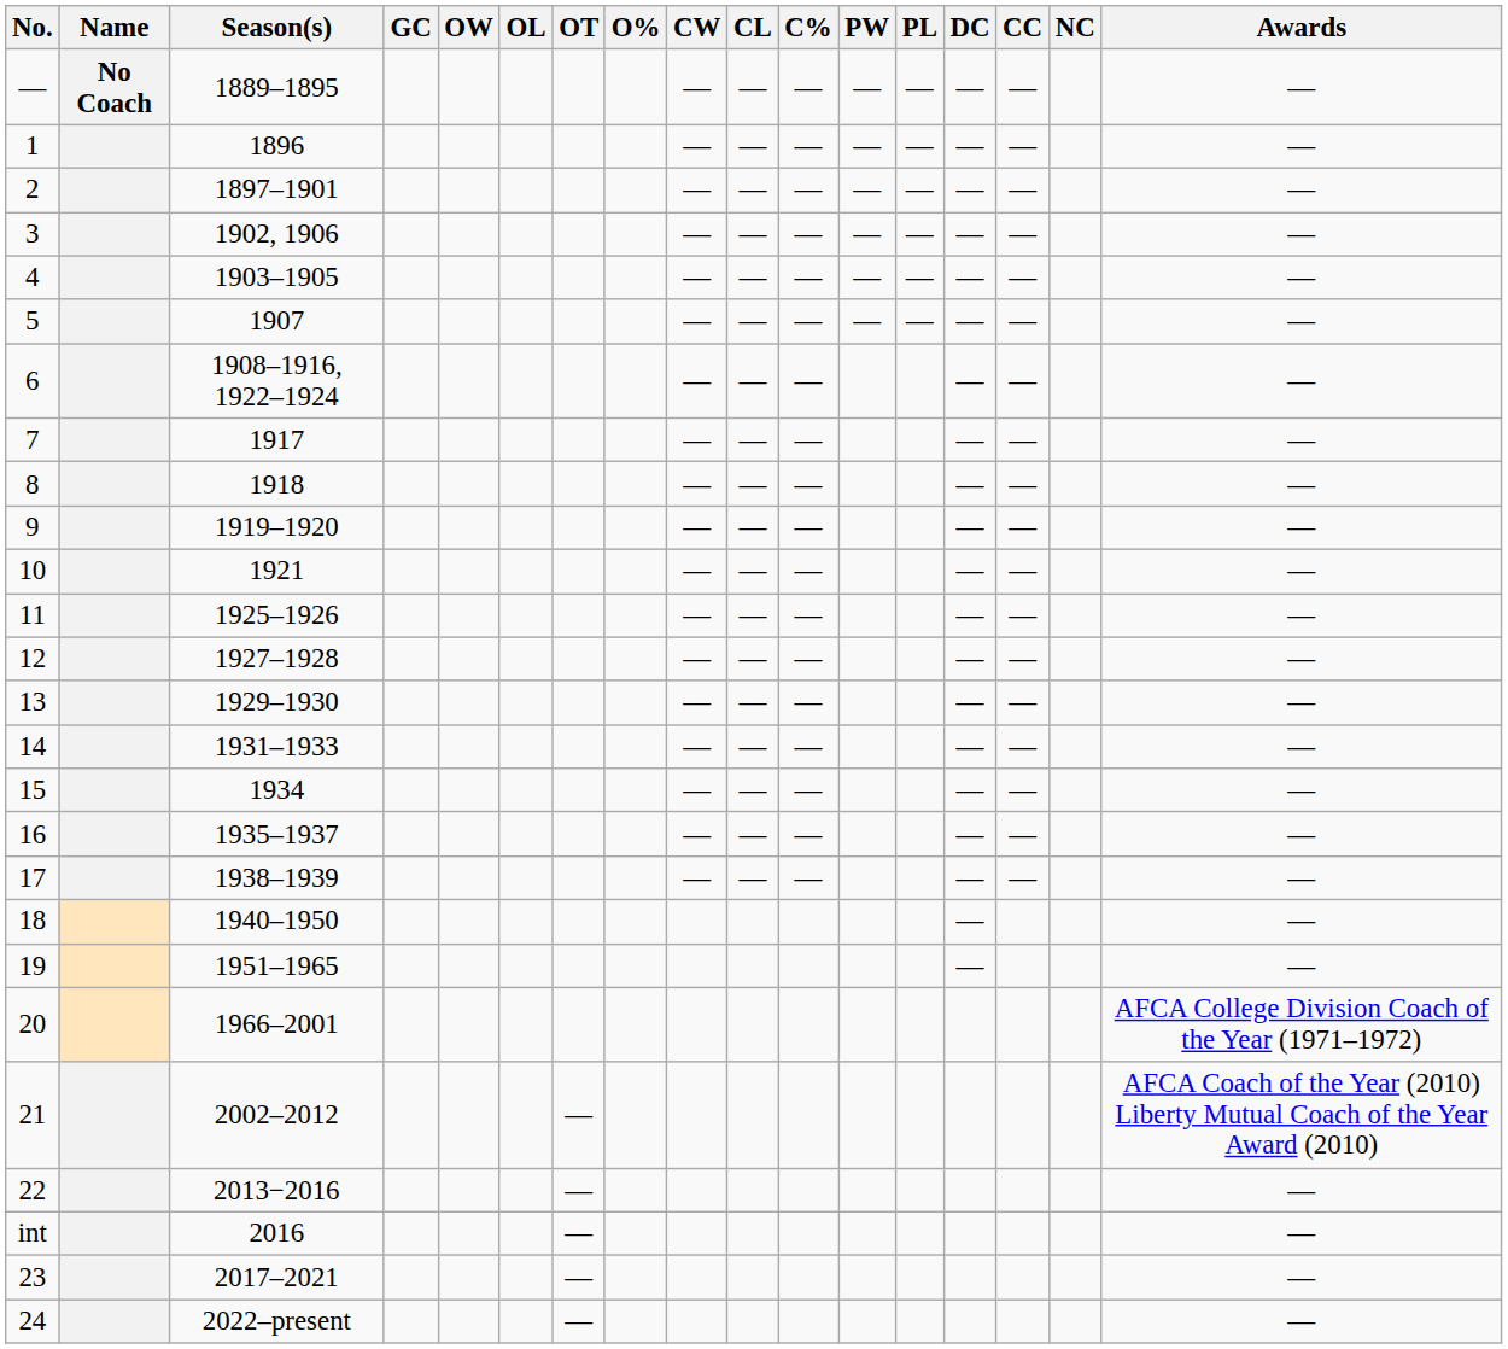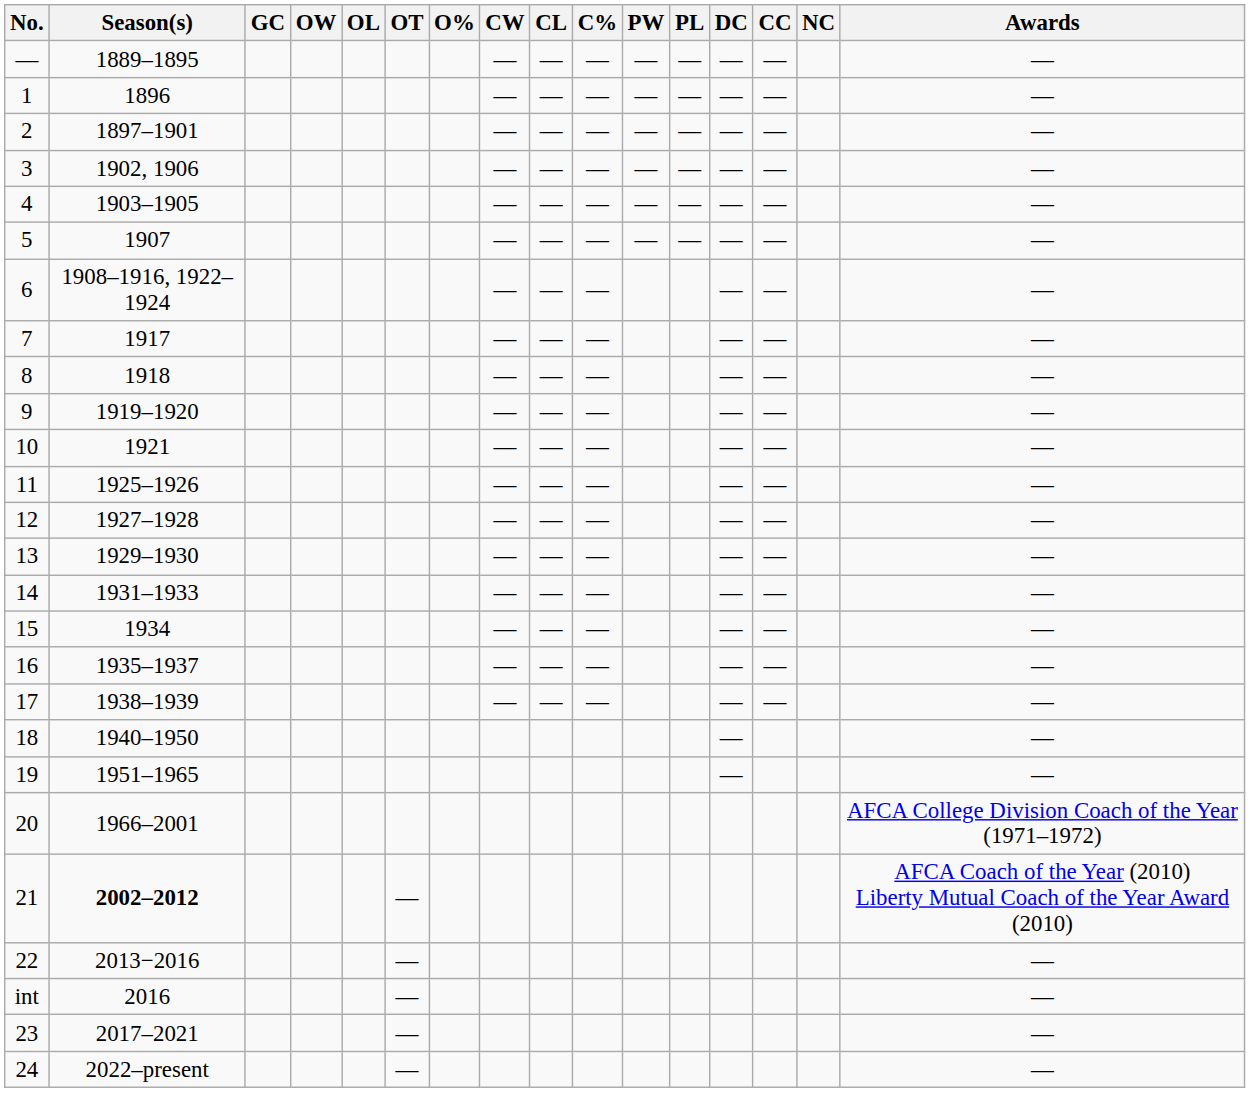 <table class="wikitable sortable" style="text-align:center">
 <tr>
 <th scope="col" class="unsortable">No.</th>
-<th scope="col">Name</th>
 <th scope="col">Season(s)</th>
 <th scope="col">GC</th>
 <th scope="col">OW</th>
 <th scope="col">OL</th>
 <th scope="col">OT</th>
 <th scope="col">O%</th>
 <th scope="col">CW</th>
 <th scope="col">CL</th>
 <th scope="col">C%</th>
 <th scope="col">PW</th>
 <th scope="col">PL</th>
 <th scope="col">DC</th>
 <th scope="col">CC</th>
 <th scope="col">NC</th>
 <th scope="col" class="unsortable">Awards</th>
 </tr>
 <tr>
 <td>—</td>
-<th scope="row">No Coach</th>
 <td>1889–1895</td>
 <td></td>
 <td></td>
 <td></td>
 <td></td>
 <td></td>
 <td>—</td>
 <td>—</td>
 <td>—</td>
 <td>—</td>
 <td>—</td>
 <td>—</td>
 <td>—</td>
 <td></td>
 <td>—</td>
 </tr>
 <tr>
 <td>1</td>
-<th scope="row"></th>
 <td>1896</td>
 <td></td>
 <td></td>
 <td></td>
 <td></td>
 <td></td>
 <td>—</td>
 <td>—</td>
 <td>—</td>
 <td>—</td>
 <td>—</td>
 <td>—</td>
 <td>—</td>
 <td></td>
 <td>—</td>
 </tr>
 <tr>
 <td>2</td>
-<th scope="row"></th>
 <td>1897–1901</td>
 <td></td>
 <td></td>
 <td></td>
 <td></td>
 <td></td>
 <td>—</td>
 <td>—</td>
 <td>—</td>
 <td>—</td>
 <td>—</td>
 <td>—</td>
 <td>—</td>
 <td></td>
 <td>—</td>
 </tr>
 <tr>
 <td>3</td>
-<th scope="row"></th>
 <td>1902, 1906</td>
 <td></td>
 <td></td>
 <td></td>
 <td></td>
 <td></td>
 <td>—</td>
 <td>—</td>
 <td>—</td>
 <td>—</td>
 <td>—</td>
 <td>—</td>
 <td>—</td>
 <td></td>
 <td>—</td>
 </tr>
 <tr>
 <td>4</td>
-<th scope="row"></th>
 <td>1903–1905</td>
 <td></td>
 <td></td>
 <td></td>
 <td></td>
 <td></td>
 <td>—</td>
 <td>—</td>
 <td>—</td>
 <td>—</td>
 <td>—</td>
 <td>—</td>
 <td>—</td>
 <td></td>
 <td>—</td>
 </tr>
 <tr>
 <td>5</td>
-<th scope="row"></th>
 <td>1907</td>
 <td></td>
 <td></td>
 <td></td>
 <td></td>
 <td></td>
 <td>—</td>
 <td>—</td>
 <td>—</td>
 <td>—</td>
 <td>—</td>
 <td>—</td>
 <td>—</td>
 <td></td>
 <td>—</td>
 </tr>
 <tr>
 <td>6</td>
-<th scope="row"></th>
 <td>1908–1916, 1922–1924</td>
 <td></td>
 <td></td>
 <td></td>
 <td></td>
 <td></td>
 <td>—</td>
 <td>—</td>
 <td>—</td>
 <td></td>
 <td></td>
 <td>—</td>
 <td>—</td>
 <td></td>
 <td>—</td>
 </tr>
 <tr>
 <td>7</td>
-<th scope="row"></th>
 <td>1917</td>
 <td></td>
 <td></td>
 <td></td>
 <td></td>
 <td></td>
 <td>—</td>
 <td>—</td>
 <td>—</td>
 <td></td>
 <td></td>
 <td>—</td>
 <td>—</td>
 <td></td>
 <td>—</td>
 </tr>
 <tr>
 <td>8</td>
-<th scope="row"></th>
 <td>1918</td>
 <td></td>
 <td></td>
 <td></td>
 <td></td>
 <td></td>
 <td>—</td>
 <td>—</td>
 <td>—</td>
 <td></td>
 <td></td>
 <td>—</td>
 <td>—</td>
 <td></td>
 <td>—</td>
 </tr>
 <tr>
 <td>9</td>
-<th scope="row"></th>
 <td>1919–1920</td>
 <td></td>
 <td></td>
 <td></td>
 <td></td>
 <td></td>
 <td>—</td>
 <td>—</td>
 <td>—</td>
 <td></td>
 <td></td>
 <td>—</td>
 <td>—</td>
 <td></td>
 <td>—</td>
 </tr>
 <tr>
 <td>10</td>
-<th scope="row"></th>
 <td>1921</td>
 <td></td>
 <td></td>
 <td></td>
 <td></td>
 <td></td>
 <td>—</td>
 <td>—</td>
 <td>—</td>
 <td></td>
 <td></td>
 <td>—</td>
 <td>—</td>
 <td></td>
 <td>—</td>
 </tr>
 <tr>
 <td>11</td>
-<th scope="row"></th>
 <td>1925–1926</td>
 <td></td>
 <td></td>
 <td></td>
 <td></td>
 <td></td>
 <td>—</td>
 <td>—</td>
 <td>—</td>
 <td></td>
 <td></td>
 <td>—</td>
 <td>—</td>
 <td></td>
 <td>—</td>
 </tr>
 <tr>
 <td>12</td>
-<th scope="row"></th>
 <td>1927–1928</td>
 <td></td>
 <td></td>
 <td></td>
 <td></td>
 <td></td>
 <td>—</td>
 <td>—</td>
 <td>—</td>
 <td></td>
 <td></td>
 <td>—</td>
 <td>—</td>
 <td></td>
 <td>—</td>
 </tr>
 <tr>
 <td>13</td>
-<th scope="row"></th>
 <td>1929–1930</td>
 <td></td>
 <td></td>
 <td></td>
 <td></td>
 <td></td>
 <td>—</td>
 <td>—</td>
 <td>—</td>
 <td></td>
 <td></td>
 <td>—</td>
 <td>—</td>
 <td></td>
 <td>—</td>
 </tr>
 <tr>
 <td>14</td>
-<th scope="row"></th>
 <td>1931–1933</td>
 <td></td>
 <td></td>
 <td></td>
 <td></td>
 <td></td>
 <td>—</td>
 <td>—</td>
 <td>—</td>
 <td></td>
 <td></td>
 <td>—</td>
 <td>—</td>
 <td></td>
 <td>—</td>
 </tr>
 <tr>
 <td>15</td>
-<th scope="row"></th>
 <td>1934</td>
 <td></td>
 <td></td>
 <td></td>
 <td></td>
 <td></td>
 <td>—</td>
 <td>—</td>
 <td>—</td>
 <td></td>
 <td></td>
 <td>—</td>
 <td>—</td>
 <td></td>
 <td>—</td>
 </tr>
 <tr>
 <td>16</td>
-<th scope="row"></th>
 <td>1935–1937</td>
 <td></td>
 <td></td>
 <td></td>
 <td></td>
 <td></td>
 <td>—</td>
 <td>—</td>
 <td>—</td>
 <td></td>
 <td></td>
 <td>—</td>
 <td>—</td>
 <td></td>
 <td>—</td>
 </tr>
 <tr>
 <td>17</td>
-<th scope="row"></th>
 <td>1938–1939</td>
 <td></td>
 <td></td>
 <td></td>
 <td></td>
 <td></td>
 <td>—</td>
 <td>—</td>
 <td>—</td>
 <td></td>
 <td></td>
 <td>—</td>
 <td>—</td>
 <td></td>
 <td>—</td>
 </tr>
 <tr>
 <td>18</td>
-<td scope="row" align="center" bgcolor=#FFE6BD><strong></strong><sup></sup></td>
 <td>1940–1950</td>
 <td></td>
 <td></td>
 <td></td>
 <td></td>
 <td></td>
 <td></td>
 <td></td>
 <td></td>
 <td></td>
 <td></td>
 <td>—</td>
 <td></td>
 <td></td>
 <td>—</td>
 </tr>
 <tr>
 <td>19</td>
-<td scope="row" align="center" bgcolor=#FFE6BD><strong></strong><sup></sup></td>
 <td>1951–1965</td>
 <td></td>
 <td></td>
 <td></td>
 <td></td>
 <td></td>
 <td></td>
 <td></td>
 <td></td>
 <td></td>
 <td></td>
 <td>—</td>
 <td></td>
 <td></td>
 <td>—</td>
 </tr>
 <tr>
 <td>20</td>
-<td scope="row" align="center" bgcolor=#FFE6BD><strong></strong><sup></sup></td>
 <td>1966–2001</td>
 <td></td>
 <td></td>
 <td></td>
 <td></td>
 <td></td>
 <td></td>
 <td></td>
 <td></td>
 <td></td>
 <td></td>
 <td></td>
 <td></td>
 <td></td>
 <td><a href='#'>AFCA College Division Coach of the Year</a> (1971–1972)</td>
 </tr>
 <tr>
 <td>21</td>
-<th scope="row"></th>
-<td>2002–2012</td>
+<td><strong>2002–2012</strong></td>
 <td></td>
 <td></td>
 <td></td>
 <td>—</td>
 <td></td>
 <td></td>
 <td></td>
 <td></td>
 <td></td>
 <td></td>
 <td></td>
 <td></td>
 <td></td>
 <td><a href='#'>AFCA Coach of the Year</a> (2010)<br><a href='#'>Liberty Mutual Coach of the Year Award</a> (2010)</td>
 </tr>
 <tr>
 <td>22</td>
-<th scope="row"></th>
 <td>2013−2016</td>
 <td></td>
 <td></td>
 <td></td>
 <td>—</td>
 <td></td>
 <td></td>
 <td></td>
 <td></td>
 <td></td>
 <td></td>
 <td></td>
 <td></td>
 <td></td>
 <td>—</td>
 </tr>
 <tr>
 <td>int</td>
-<th scope="row"></th>
 <td>2016</td>
 <td></td>
 <td></td>
 <td></td>
 <td>—</td>
 <td></td>
 <td></td>
 <td></td>
 <td></td>
 <td></td>
 <td></td>
 <td></td>
 <td></td>
 <td></td>
 <td>—</td>
 </tr>
 <tr>
 <td>23</td>
-<th scope="row"></th>
 <td>2017–2021</td>
 <td></td>
 <td></td>
 <td></td>
 <td>—</td>
 <td></td>
 <td></td>
 <td></td>
 <td></td>
 <td></td>
 <td></td>
 <td></td>
 <td></td>
 <td></td>
 <td>—</td>
 </tr>
 <tr>
 <td>24</td>
-<th scope="row"></th>
 <td>2022–present</td>
 <td></td>
 <td></td>
 <td></td>
 <td>—</td>
 <td></td>
 <td></td>
 <td></td>
 <td></td>
 <td></td>
 <td></td>
 <td></td>
 <td></td>
 <td></td>
 <td>—</td>
 </tr>
 </table>
